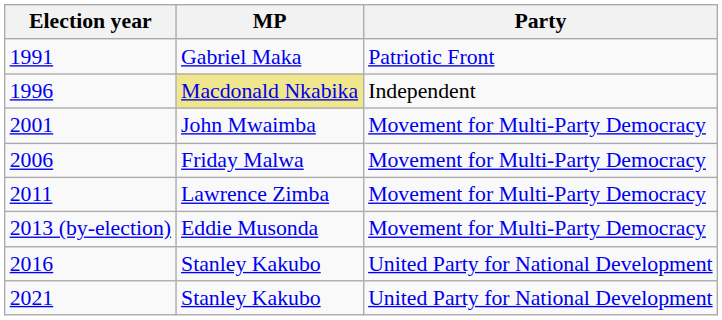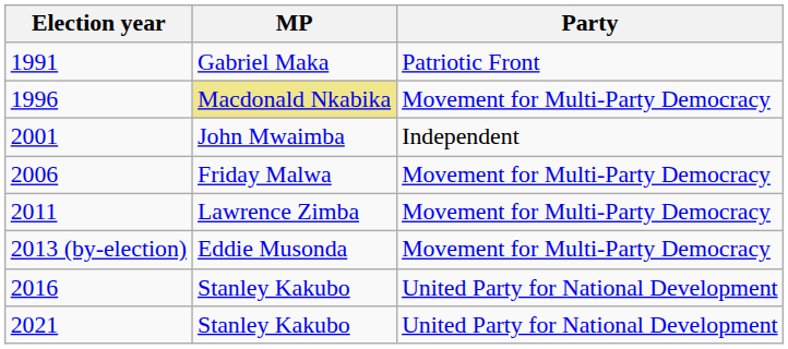 <table class=wikitable>
 <tr>
 <th>Election year</th>
 <th>MP</th>
 <th>Party</th>
 </tr>
 <tr>
 <td><a href='#'>1991</a></td>
 <td><a href='#'>Gabriel Maka</a></td>
 <td><a href='#'>Patriotic Front</a></td>
 </tr>
 <tr>
 <td><a href='#'>1996</a></td>
 <td style="background: khaki;"><a href='#'>Macdonald Nkabika</a></td>
-<td>Independent</td>
+<td><a href='#'>Movement for Multi-Party Democracy</a></td>
 </tr>
 <tr>
 <td><a href='#'>2001</a></td>
 <td><a href='#'>John Mwaimba</a></td>
-<td><a href='#'>Movement for Multi-Party Democracy</a></td>
+<td>Independent</td>
 </tr>
 <tr>
 <td><a href='#'>2006</a></td>
 <td><a href='#'>Friday Malwa</a></td>
 <td><a href='#'>Movement for Multi-Party Democracy</a></td>
 </tr>
 <tr>
 <td><a href='#'>2011</a></td>
 <td><a href='#'>Lawrence Zimba</a></td>
 <td><a href='#'>Movement for Multi-Party Democracy</a></td>
 </tr>
 <tr>
 <td><a href='#'>2013 (by-election)</a></td>
 <td><a href='#'>Eddie Musonda</a></td>
 <td><a href='#'>Movement for Multi-Party Democracy</a></td>
 </tr>
 <tr>
 <td><a href='#'>2016</a></td>
 <td><a href='#'>Stanley Kakubo</a></td>
 <td><a href='#'>United Party for National Development</a></td>
 </tr>
 <tr>
 <td><a href='#'>2021</a></td>
 <td><a href='#'>Stanley Kakubo</a></td>
 <td><a href='#'>United Party for National Development</a></td>
 </tr>
 </table>
